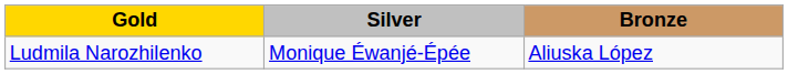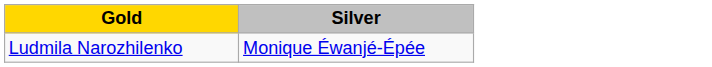 <table class="wikitable" style="text-align:left">
 <tr align="center">
 <td width=200 bgcolor=gold><strong>Gold</strong></td>
 <td width=200 bgcolor=silver><strong>Silver</strong></td>
-<td width=200 bgcolor=CC9966><strong>Bronze</strong></td>
 </tr>
 <tr>
 <td><a href='#'>Ludmila Narozhilenko</a><br><em></em></td>
 <td><a href='#'>Monique Éwanjé-Épée</a><br><em></em></td>
-<td><a href='#'>Aliuska López</a><br><em></em></td>
 </tr>
 </table>
